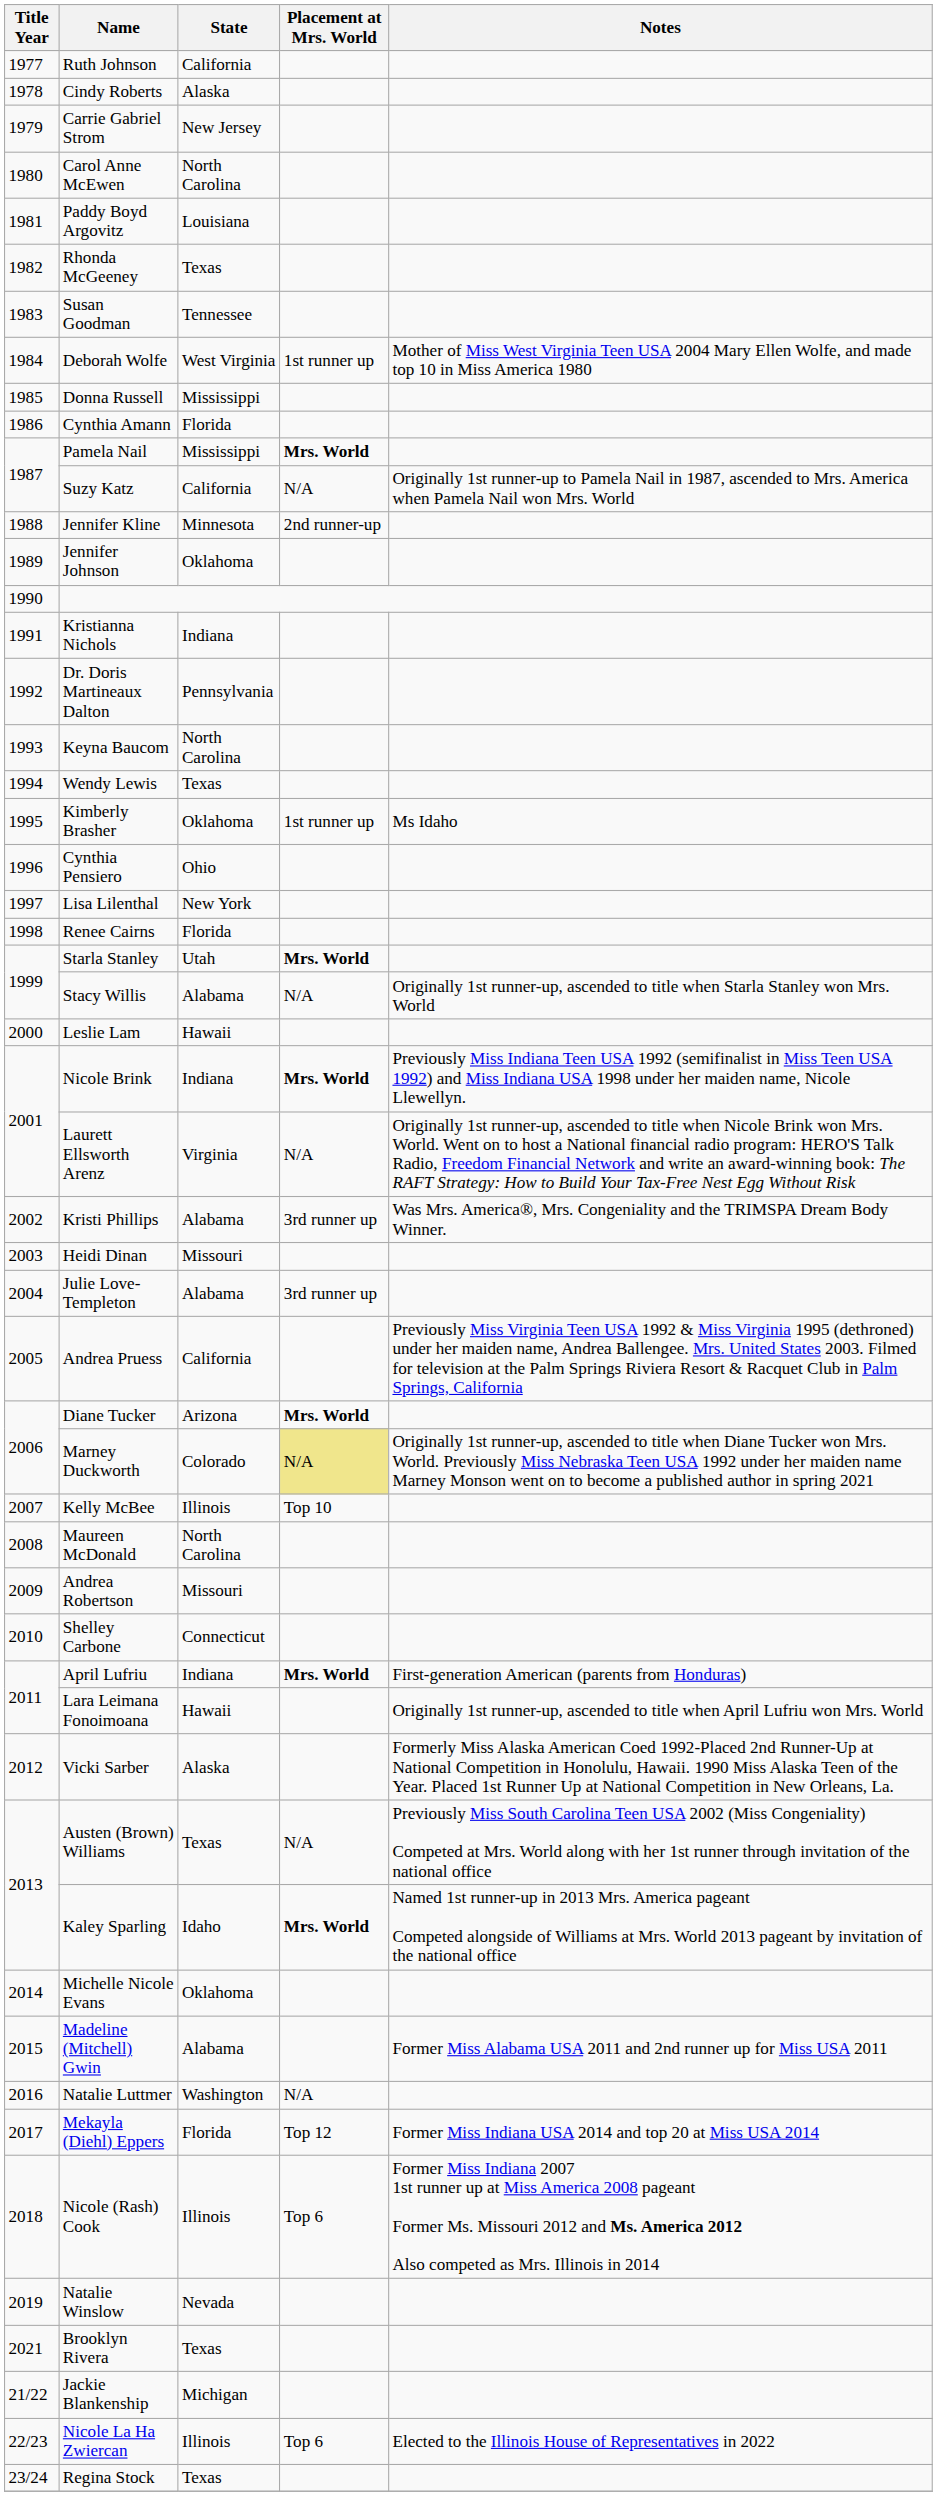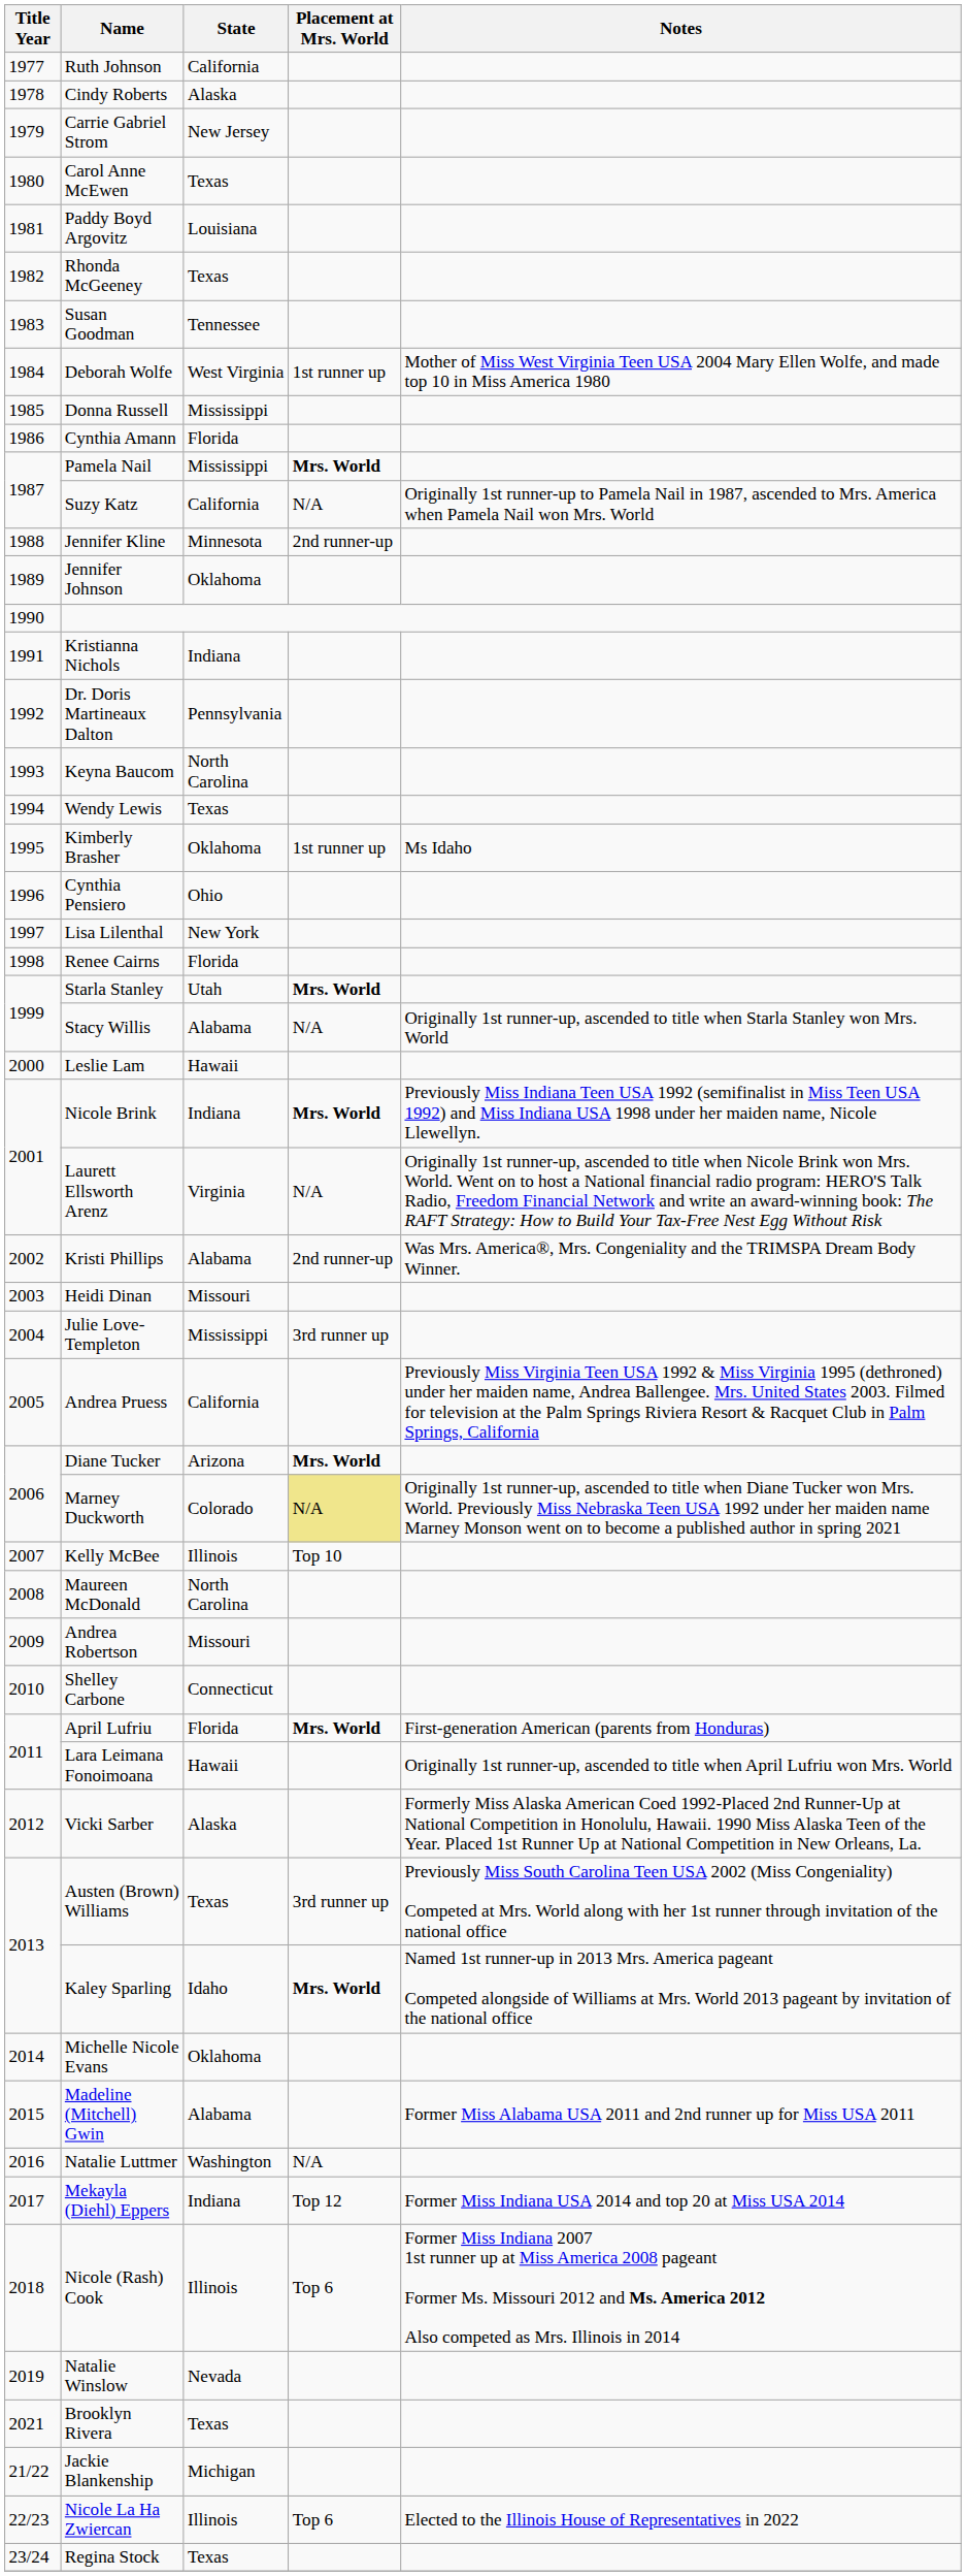 <table class="wikitable sortable">
 <tr>
 <th>Title Year</th>
 <th>Name</th>
 <th>State</th>
 <th>Placement at Mrs. World</th>
 <th>Notes</th>
 </tr>
 <tr>
 <td>1977</td>
 <td>Ruth Johnson</td>
 <td> California</td>
 <td></td>
 <td></td>
 </tr>
 <tr>
 <td>1978</td>
 <td>Cindy Roberts</td>
 <td> Alaska</td>
 <td></td>
 <td></td>
 </tr>
 <tr>
 <td>1979</td>
 <td>Carrie Gabriel Strom</td>
 <td> New Jersey</td>
 <td></td>
 <td></td>
 </tr>
 <tr>
 <td>1980</td>
 <td>Carol Anne McEwen</td>
-<td> North Carolina</td>
+<td> Texas</td>
 <td></td>
 <td></td>
 </tr>
 <tr>
 <td>1981</td>
 <td>Paddy Boyd Argovitz</td>
 <td> Louisiana</td>
 <td></td>
 <td></td>
 </tr>
 <tr>
 <td>1982</td>
 <td>Rhonda McGeeney</td>
 <td> Texas</td>
 <td></td>
 <td></td>
 </tr>
 <tr>
 <td>1983</td>
 <td>Susan Goodman</td>
 <td> Tennessee</td>
 <td></td>
 <td></td>
 </tr>
 <tr>
 <td>1984</td>
 <td>Deborah Wolfe</td>
 <td> West Virginia</td>
 <td>1st runner up</td>
 <td>Mother of <a href='#'>Miss West Virginia Teen USA</a> 2004 Mary Ellen Wolfe, and made top 10 in Miss America 1980</td>
 </tr>
 <tr>
 <td>1985</td>
 <td>Donna Russell</td>
 <td> Mississippi</td>
 <td></td>
 <td></td>
 </tr>
 <tr>
 <td>1986</td>
 <td>Cynthia Amann</td>
 <td> Florida</td>
 <td></td>
 <td></td>
 </tr>
 <tr>
 <td rowspan=2>1987</td>
 <td>Pamela Nail</td>
 <td> Mississippi</td>
 <td><strong>Mrs. World</strong></td>
 <td></td>
 </tr>
 <tr>
 <td>Suzy Katz</td>
 <td> California</td>
 <td>N/A</td>
 <td>Originally 1st runner-up to Pamela Nail in 1987, ascended to Mrs. America when Pamela Nail won Mrs. World</td>
 </tr>
 <tr>
 <td>1988</td>
 <td>Jennifer Kline</td>
 <td> Minnesota</td>
 <td>2nd runner-up</td>
 <td></td>
 </tr>
 <tr>
 <td>1989</td>
 <td>Jennifer Johnson</td>
 <td> Oklahoma</td>
 <td></td>
 <td></td>
 </tr>
 <tr>
 <td>1990</td>
 <td Colspan= "8"></td>
 </tr>
 <tr>
 <td>1991</td>
 <td>Kristianna Nichols</td>
 <td> Indiana</td>
 <td></td>
 <td></td>
 </tr>
 <tr>
 <td>1992</td>
 <td>Dr. Doris Martineaux Dalton</td>
 <td> Pennsylvania</td>
 <td></td>
 <td></td>
 </tr>
 <tr>
 <td>1993</td>
 <td>Keyna Baucom</td>
 <td> North Carolina</td>
 <td></td>
 <td></td>
 </tr>
 <tr>
 <td>1994</td>
 <td>Wendy Lewis</td>
 <td> Texas</td>
 <td></td>
 <td></td>
 </tr>
 <tr>
 <td>1995</td>
 <td>Kimberly Brasher</td>
 <td> Oklahoma</td>
 <td>1st runner up</td>
 <td>Ms Idaho</td>
 </tr>
 <tr>
 <td>1996</td>
 <td>Cynthia Pensiero</td>
 <td> Ohio</td>
 <td></td>
 <td></td>
 </tr>
 <tr>
 <td>1997</td>
 <td>Lisa Lilenthal</td>
 <td> New York</td>
 <td></td>
 <td></td>
 </tr>
 <tr>
 <td>1998</td>
 <td>Renee Cairns</td>
 <td> Florida</td>
 <td></td>
 <td></td>
 </tr>
 <tr>
 <td rowspan=2>1999</td>
 <td>Starla Stanley</td>
 <td> Utah</td>
 <td><strong>Mrs. World</strong></td>
 <td></td>
 </tr>
 <tr>
 <td>Stacy Willis</td>
 <td> Alabama</td>
 <td>N/A</td>
 <td>Originally 1st runner-up, ascended to title when Starla Stanley won Mrs. World</td>
 </tr>
 <tr>
 <td>2000</td>
 <td>Leslie Lam</td>
 <td> Hawaii</td>
 <td></td>
 <td></td>
 </tr>
 <tr>
 <td rowspan=2>2001</td>
 <td>Nicole Brink</td>
 <td> Indiana</td>
 <td><strong>Mrs. World</strong></td>
 <td>Previously <a href='#'>Miss Indiana Teen USA</a> 1992 (semifinalist in <a href='#'>Miss Teen USA 1992</a>) and <a href='#'>Miss Indiana USA</a> 1998 under her maiden name, Nicole Llewellyn.</td>
 </tr>
 <tr>
 <td>Laurett Ellsworth Arenz</td>
 <td> Virginia</td>
 <td>N/A</td>
 <td>Originally 1st runner-up, ascended to title when Nicole Brink won Mrs. World. Went on to host a National financial radio program: HERO'S Talk Radio, <a href='#'>Freedom Financial Network</a>  and write an award-winning book: <em>The RAFT Strategy: How to Build Your Tax-Free Nest Egg Without Risk</em></td>
 </tr>
 <tr>
 <td>2002</td>
 <td>Kristi Phillips</td>
 <td> Alabama</td>
-<td>3rd runner up</td>
+<td>2nd runner-up</td>
 <td>Was Mrs. America®, Mrs. Congeniality and the TRIMSPA Dream Body Winner.</td>
 </tr>
 <tr>
 <td>2003</td>
 <td>Heidi Dinan</td>
 <td> Missouri</td>
 <td></td>
 <td></td>
 </tr>
 <tr>
 <td>2004</td>
 <td>Julie Love-Templeton</td>
-<td> Alabama</td>
+<td> Mississippi</td>
 <td>3rd runner up</td>
 <td></td>
 </tr>
 <tr>
 <td>2005</td>
 <td>Andrea Pruess</td>
 <td> California</td>
 <td></td>
 <td>Previously <a href='#'>Miss Virginia Teen USA</a> 1992 & <a href='#'>Miss Virginia</a> 1995 (dethroned) under her maiden name, Andrea Ballengee.  <a href='#'>Mrs. United States</a> 2003. Filmed for television at the Palm Springs Riviera Resort & Racquet Club in <a href='#'>Palm Springs, California</a></td>
 </tr>
 <tr>
 <td rowspan=2>2006</td>
 <td>Diane Tucker</td>
 <td> Arizona</td>
 <td><strong>Mrs. World</strong></td>
 <td></td>
 </tr>
 <tr>
 <td>Marney Duckworth</td>
 <td> Colorado</td>
 <td style="background: khaki;">N/A</td>
 <td>Originally 1st runner-up, ascended to title when Diane Tucker won Mrs. World. Previously <a href='#'>Miss Nebraska Teen USA</a> 1992 under her maiden name Marney Monson went on to become a published author in spring 2021</td>
 </tr>
 <tr>
 <td>2007</td>
 <td>Kelly McBee</td>
 <td> Illinois</td>
 <td>Top 10</td>
 <td></td>
 </tr>
 <tr>
 <td>2008</td>
 <td>Maureen McDonald</td>
 <td> North Carolina</td>
 <td></td>
 <td></td>
 </tr>
 <tr>
 <td>2009</td>
 <td>Andrea Robertson</td>
 <td> Missouri</td>
 <td></td>
 <td></td>
 </tr>
 <tr>
 <td>2010</td>
 <td>Shelley Carbone</td>
 <td> Connecticut</td>
 <td></td>
 <td></td>
 </tr>
 <tr>
 <td rowspan=2>2011</td>
 <td>April Lufriu</td>
-<td> Indiana</td>
+<td> Florida</td>
 <td><strong>Mrs. World</strong></td>
 <td>First-generation American (parents from <a href='#'>Honduras</a>)</td>
 </tr>
 <tr>
 <td>Lara Leimana Fonoimoana</td>
 <td> Hawaii</td>
 <td></td>
 <td>Originally 1st runner-up, ascended to title when April Lufriu won Mrs. World</td>
 </tr>
 <tr>
 <td>2012</td>
 <td>Vicki Sarber</td>
 <td> Alaska</td>
 <td></td>
 <td>Formerly Miss Alaska American Coed 1992-Placed 2nd Runner-Up at National Competition in Honolulu, Hawaii. 1990 Miss Alaska Teen of the Year. Placed 1st Runner Up at National Competition in New Orleans, La.</td>
 </tr>
 <tr>
 <td rowspan=2>2013</td>
 <td>Austen (Brown) Williams</td>
 <td> Texas</td>
-<td>N/A</td>
+<td>3rd runner up</td>
 <td>Previously <a href='#'>Miss South Carolina Teen USA</a> 2002 (Miss Congeniality)<br><br>Competed at Mrs. World along with her 1st runner through invitation of the national office </td>
 </tr>
 <tr>
 <td>Kaley Sparling</td>
 <td> Idaho</td>
 <td><strong>Mrs. World</strong></td>
 <td>Named 1st runner-up in 2013 Mrs. America pageant<br><br> Competed alongside of  Williams at Mrs. World 2013 pageant by invitation of the national office </td>
 </tr>
 <tr>
 <td>2014</td>
 <td>Michelle Nicole Evans</td>
 <td> Oklahoma</td>
 <td></td>
 <td></td>
 </tr>
 <tr>
 <td>2015</td>
 <td><a href='#'>Madeline (Mitchell) Gwin</a></td>
 <td> Alabama</td>
 <td></td>
 <td>Former <a href='#'>Miss Alabama USA</a> 2011 and 2nd runner up for <a href='#'>Miss USA</a> 2011</td>
 </tr>
 <tr>
 <td>2016</td>
 <td>Natalie Luttmer</td>
 <td> Washington</td>
 <td>N/A</td>
 <td></td>
 </tr>
 <tr>
 <td>2017</td>
 <td><a href='#'>Mekayla (Diehl) Eppers</a></td>
-<td> Florida</td>
+<td> Indiana</td>
 <td>Top 12</td>
 <td>Former <a href='#'>Miss Indiana USA</a> 2014 and top 20 at <a href='#'>Miss USA 2014</a></td>
 </tr>
 <tr>
 <td>2018</td>
 <td>Nicole (Rash) Cook</td>
 <td> Illinois</td>
 <td>Top 6</td>
 <td>Former <a href='#'>Miss Indiana</a> 2007<br>1st runner up at <a href='#'>Miss America 2008</a> pageant<br><br>Former  Ms. Missouri 2012 and <strong>Ms. America 2012</strong><br><br>Also competed as Mrs. Illinois in 2014</td>
 </tr>
 <tr>
 <td>2019</td>
 <td>Natalie Winslow</td>
 <td> Nevada</td>
 <td></td>
 <td></td>
 </tr>
 <tr>
 <td>2021</td>
 <td>Brooklyn Rivera</td>
 <td> Texas</td>
 <td></td>
 <td></td>
 </tr>
 <tr>
 <td>21/22</td>
 <td>Jackie Blankenship</td>
 <td> Michigan</td>
 <td></td>
 <td></td>
 </tr>
 <tr>
 <td>22/23</td>
 <td><a href='#'>Nicole La Ha Zwiercan</a></td>
 <td> Illinois</td>
 <td>Top 6</td>
 <td>Elected to the <a href='#'>Illinois House of Representatives</a> in 2022</td>
 </tr>
 <tr>
 <td>23/24</td>
 <td>Regina Stock</td>
 <td> Texas</td>
 <td></td>
 <td></td>
 </tr>
 <tr>
 </tr>
 </table>
